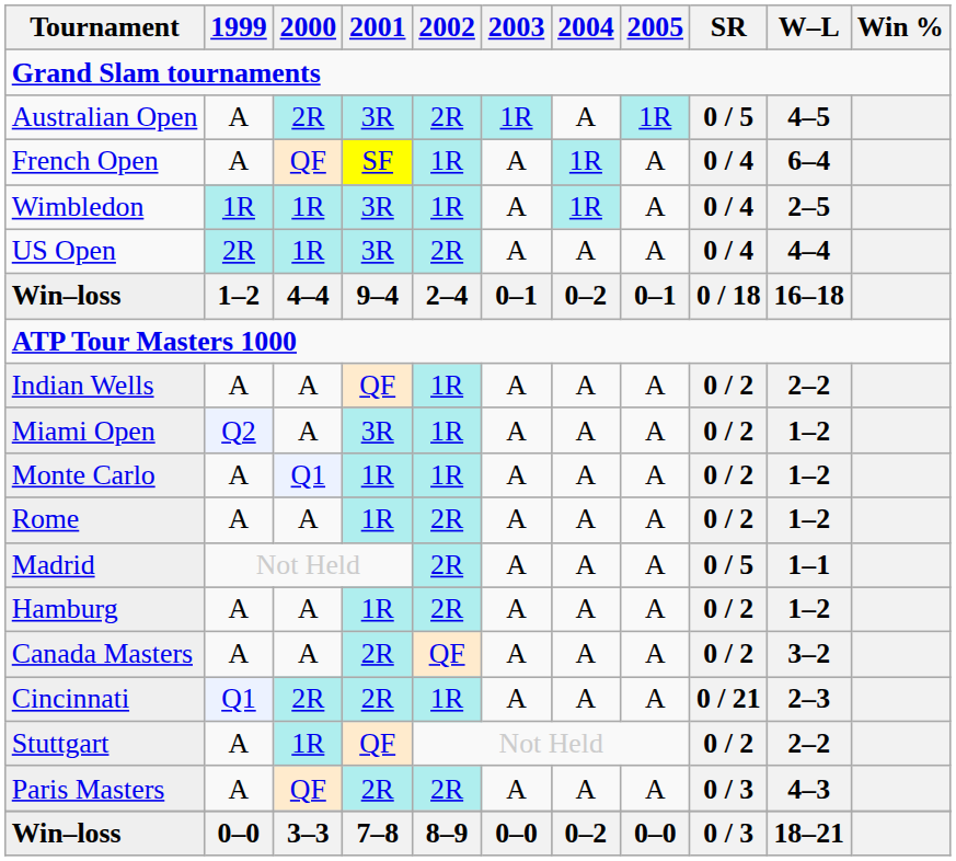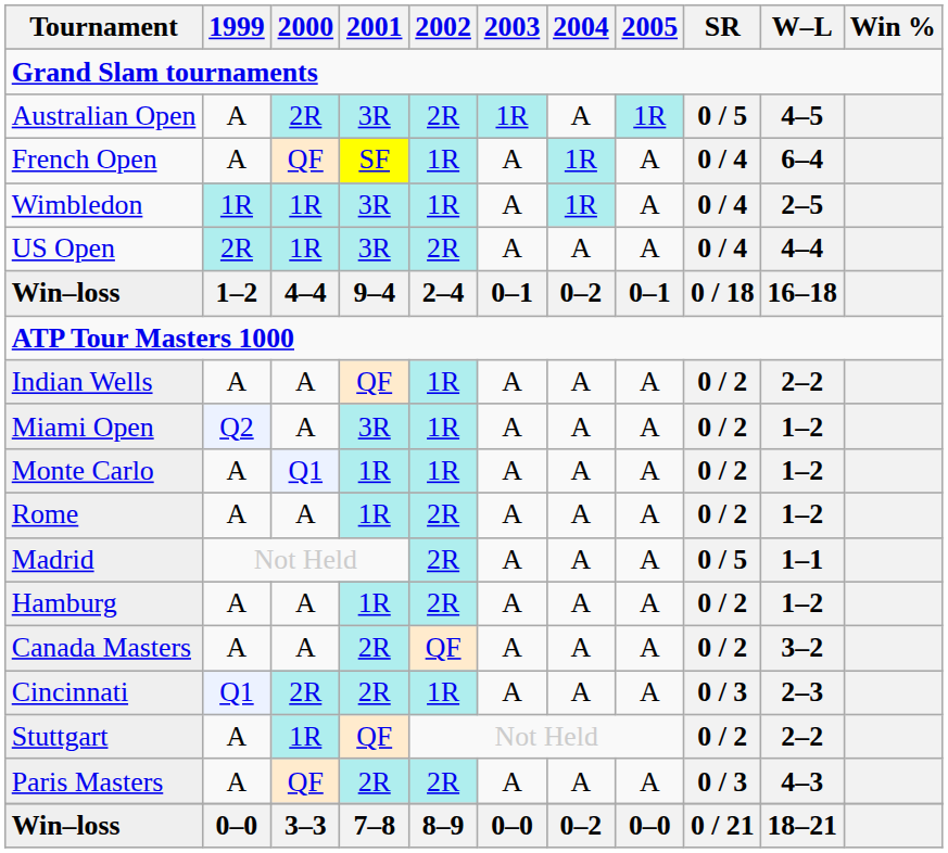 <table class=wikitable style=text-align:center>
 <tr>
 <th>Tournament</th>
 <th><a href='#'>1999</a></th>
 <th><a href='#'>2000</a></th>
 <th><a href='#'>2001</a></th>
 <th><a href='#'>2002</a></th>
 <th><a href='#'>2003</a></th>
 <th><a href='#'>2004</a></th>
 <th><a href='#'>2005</a></th>
 <th>SR</th>
 <th>W–L</th>
 <th>Win %</th>
 </tr>
 <tr>
 <td colspan=25 style=text-align:left><a href='#'><strong>Grand Slam tournaments</strong></a></td>
 </tr>
 <tr>
 <td align=left><a href='#'>Australian Open</a></td>
 <td>A</td>
 <td bgcolor=afeeee><a href='#'>2R</a></td>
 <td bgcolor=afeeee><a href='#'>3R</a></td>
 <td bgcolor=afeeee><a href='#'>2R</a></td>
 <td bgcolor=afeeee><a href='#'>1R</a></td>
 <td>A</td>
 <td bgcolor=afeeee><a href='#'>1R</a></td>
 <th>0 / 5</th>
 <th>4–5</th>
 <th></th>
 </tr>
 <tr>
 <td align=left><a href='#'>French Open</a></td>
 <td>A</td>
 <td bgcolor=ffebcd><a href='#'>QF</a></td>
 <td bgcolor=yellow><a href='#'>SF</a></td>
 <td bgcolor=afeeee><a href='#'>1R</a></td>
 <td>A</td>
 <td bgcolor=afeeee><a href='#'>1R</a></td>
 <td>A</td>
 <th>0 / 4</th>
 <th>6–4</th>
 <th></th>
 </tr>
 <tr>
 <td align=left><a href='#'>Wimbledon</a></td>
 <td bgcolor=afeeee><a href='#'>1R</a></td>
 <td bgcolor=afeeee><a href='#'>1R</a></td>
 <td bgcolor=afeeee><a href='#'>3R</a></td>
 <td bgcolor=afeeee><a href='#'>1R</a></td>
 <td>A</td>
 <td bgcolor=afeeee><a href='#'>1R</a></td>
 <td>A</td>
 <th>0 / 4</th>
 <th>2–5</th>
 <th></th>
 </tr>
 <tr>
 <td align=left><a href='#'>US Open</a></td>
 <td bgcolor=afeeee><a href='#'>2R</a></td>
 <td bgcolor=afeeee><a href='#'>1R</a></td>
 <td bgcolor=afeeee><a href='#'>3R</a></td>
 <td bgcolor=afeeee><a href='#'>2R</a></td>
 <td>A</td>
 <td>A</td>
 <td>A</td>
 <th>0 / 4</th>
 <th>4–4</th>
 <th></th>
 </tr>
 <tr style=font-weight:bold;background:#efefef>
 <td style=text-align:left>Win–loss</td>
 <th>1–2</th>
 <th>4–4</th>
 <th>9–4</th>
 <th>2–4</th>
 <th>0–1</th>
 <th>0–2</th>
 <th>0–1</th>
 <th>0 / 18</th>
 <th>16–18</th>
 <th></th>
 </tr>
 <tr>
 <td colspan=25 style=text-align:left><strong><a href='#'>ATP Tour Masters 1000</a></strong></td>
 </tr>
 <tr>
 <td bgcolor=efefef align=left><a href='#'>Indian Wells</a></td>
 <td>A</td>
 <td>A</td>
 <td bgcolor=ffebcd><a href='#'>QF</a></td>
 <td bgcolor=afeeee><a href='#'>1R</a></td>
 <td>A</td>
 <td>A</td>
 <td>A</td>
 <th>0 / 2</th>
 <th>2–2</th>
 <th></th>
 </tr>
 <tr>
 <td bgcolor=efefef align=left><a href='#'>Miami Open</a></td>
 <td bgcolor=ecf2ff><a href='#'>Q2</a></td>
 <td>A</td>
 <td bgcolor=afeeee><a href='#'>3R</a></td>
 <td bgcolor=afeeee><a href='#'>1R</a></td>
 <td>A</td>
 <td>A</td>
 <td>A</td>
 <th>0 / 2</th>
 <th>1–2</th>
 <th></th>
 </tr>
 <tr>
 <td bgcolor=efefef align=left><a href='#'>Monte Carlo</a></td>
 <td>A</td>
 <td bgcolor=ecf2ff><a href='#'>Q1</a></td>
 <td bgcolor=afeeee><a href='#'>1R</a></td>
 <td bgcolor=afeeee><a href='#'>1R</a></td>
 <td>A</td>
 <td>A</td>
 <td>A</td>
 <th>0 / 2</th>
 <th>1–2</th>
 <th></th>
 </tr>
 <tr>
 <td bgcolor=efefef align=left><a href='#'>Rome</a></td>
 <td>A</td>
 <td>A</td>
 <td bgcolor=afeeee><a href='#'>1R</a></td>
 <td bgcolor=afeeee><a href='#'>2R</a></td>
 <td>A</td>
 <td>A</td>
 <td>A</td>
 <th>0 / 2</th>
 <th>1–2</th>
 <th></th>
 </tr>
 <tr>
 <td bgcolor=efefef align=left><a href='#'>Madrid</a></td>
 <td align="center" colspan="3" style="color:#cccccc;">Not Held</td>
 <td bgcolor=afeeee><a href='#'>2R</a></td>
 <td>A</td>
 <td>A</td>
 <td>A</td>
 <th>0 / 5</th>
 <th>1–1</th>
 <th></th>
 </tr>
 <tr>
 <td bgcolor=efefef align=left><a href='#'>Hamburg</a></td>
 <td>A</td>
 <td>A</td>
 <td bgcolor=afeeee><a href='#'>1R</a></td>
 <td bgcolor=afeeee><a href='#'>2R</a></td>
 <td>A</td>
 <td>A</td>
 <td>A</td>
 <th>0 / 2</th>
 <th>1–2</th>
 <th></th>
 </tr>
 <tr>
 <td bgcolor=efefef align=left><a href='#'>Canada Masters</a></td>
 <td>A</td>
 <td>A</td>
 <td bgcolor=afeeee><a href='#'>2R</a></td>
 <td bgcolor=ffebcd><a href='#'>QF</a></td>
 <td>A</td>
 <td>A</td>
 <td>A</td>
 <th>0 / 2</th>
 <th>3–2</th>
 <th></th>
 </tr>
 <tr>
 <td bgcolor=efefef align=left><a href='#'>Cincinnati</a></td>
 <td bgcolor=ecf2ff><a href='#'>Q1</a></td>
 <td bgcolor=afeeee><a href='#'>2R</a></td>
 <td bgcolor=afeeee><a href='#'>2R</a></td>
 <td bgcolor=afeeee><a href='#'>1R</a></td>
 <td>A</td>
 <td>A</td>
 <td>A</td>
-<th>0 / 21</th>
+<th>0 / 3</th>
 <th>2–3</th>
 <th></th>
 </tr>
 <tr>
 <td bgcolor=efefef align=left><a href='#'>Stuttgart</a></td>
 <td>A</td>
 <td bgcolor=afeeee><a href='#'>1R</a></td>
 <td bgcolor=ffebcd><a href='#'>QF</a></td>
 <td align="center" colspan="4" style="color:#cccccc;">Not Held</td>
 <th>0 / 2</th>
 <th>2–2</th>
 <th></th>
 </tr>
 <tr>
 <td bgcolor=efefef align=left><a href='#'>Paris Masters</a></td>
 <td>A</td>
 <td bgcolor=ffebcd><a href='#'>QF</a></td>
 <td bgcolor=afeeee><a href='#'>2R</a></td>
 <td bgcolor=afeeee><a href='#'>2R</a></td>
 <td>A</td>
 <td>A</td>
 <td>A</td>
 <th>0 / 3</th>
 <th>4–3</th>
 <th></th>
 </tr>
 <tr>
 </tr>
 <tr style=font-weight:bold;background:#efefef>
 <td style=text-align:left>Win–loss</td>
 <th>0–0</th>
 <th>3–3</th>
 <th>7–8</th>
 <th>8–9</th>
 <th>0–0</th>
 <th>0–2</th>
 <th>0–0</th>
-<th>0 / 3</th>
+<th>0 / 21</th>
 <th>18–21</th>
 <th></th>
 </tr>
 </table>
